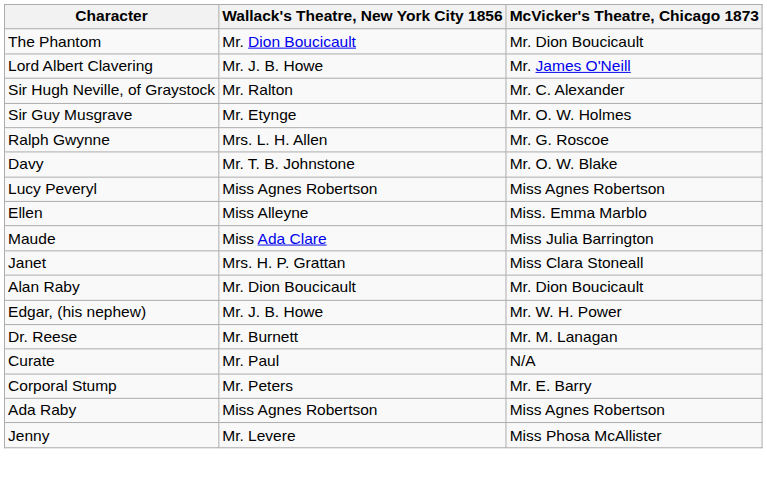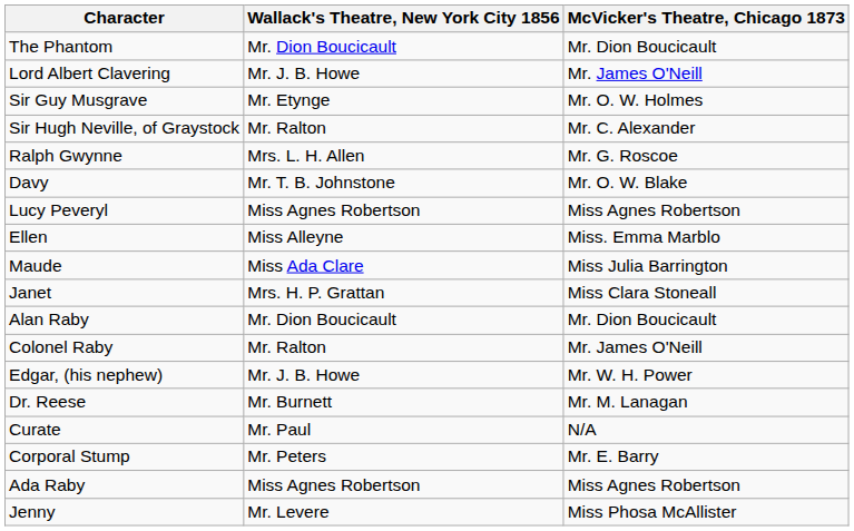 <table class="wikitable">
 <tr>
 <th>Character</th>
 <th>Wallack's Theatre, New York City 1856</th>
 <th>McVicker's Theatre, Chicago 1873</th>
 </tr>
 <tr>
 <td>The Phantom</td>
 <td>Mr. <a href='#'>Dion Boucicault</a></td>
 <td>Mr. Dion Boucicault</td>
 </tr>
 <tr>
 <td>Lord Albert Clavering</td>
 <td>Mr. J. B. Howe</td>
 <td>Mr. <a href='#'>James O'Neill</a></td>
 </tr>
 <tr>
+<td>Sir Guy Musgrave</td>
+<td>Mr. Etynge</td>
+<td>Mr. O. W. Holmes</td>
+</tr>
+<tr>
 <td>Sir Hugh Neville, of Graystock</td>
 <td>Mr. Ralton</td>
 <td>Mr. C. Alexander</td>
-</tr>
-<tr>
-<td>Sir Guy Musgrave</td>
-<td>Mr. Etynge</td>
-<td>Mr. O. W. Holmes</td>
 </tr>
 <tr>
 <td>Ralph Gwynne</td>
 <td>Mrs. L. H. Allen</td>
 <td>Mr. G. Roscoe</td>
 </tr>
 <tr>
 <td>Davy</td>
 <td>Mr. T. B. Johnstone</td>
 <td>Mr. O. W. Blake</td>
 </tr>
 <tr>
 <td>Lucy Peveryl</td>
 <td>Miss Agnes Robertson</td>
 <td>Miss Agnes Robertson</td>
 </tr>
 <tr>
 <td>Ellen</td>
 <td>Miss Alleyne</td>
 <td>Miss. Emma Marblo</td>
 </tr>
 <tr>
 <td>Maude</td>
 <td>Miss <a href='#'>Ada Clare</a></td>
 <td>Miss Julia Barrington</td>
 </tr>
 <tr>
 <td>Janet</td>
 <td>Mrs. H. P. Grattan</td>
 <td>Miss Clara Stoneall</td>
 </tr>
 <tr>
 <td>Alan Raby</td>
 <td>Mr. Dion Boucicault</td>
 <td>Mr. Dion Boucicault</td>
 </tr>
 <tr>
+<td>Colonel Raby</td>
+<td>Mr. Ralton</td>
+<td>Mr. James O'Neill</td>
+</tr>
+<tr>
 <td>Edgar, (his nephew)</td>
 <td>Mr. J. B. Howe</td>
 <td>Mr. W. H. Power</td>
 </tr>
 <tr>
 <td>Dr. Reese</td>
 <td>Mr. Burnett</td>
 <td>Mr. M. Lanagan</td>
 </tr>
 <tr>
 <td>Curate</td>
 <td>Mr. Paul</td>
 <td>N/A</td>
 </tr>
 <tr>
 <td>Corporal Stump</td>
 <td>Mr. Peters</td>
 <td>Mr. E. Barry</td>
 </tr>
 <tr>
 <td>Ada Raby</td>
 <td>Miss Agnes Robertson</td>
 <td>Miss Agnes Robertson</td>
 </tr>
 <tr>
 <td>Jenny</td>
 <td>Mr. Levere</td>
 <td>Miss Phosa McAllister</td>
 </tr>
 </table>
